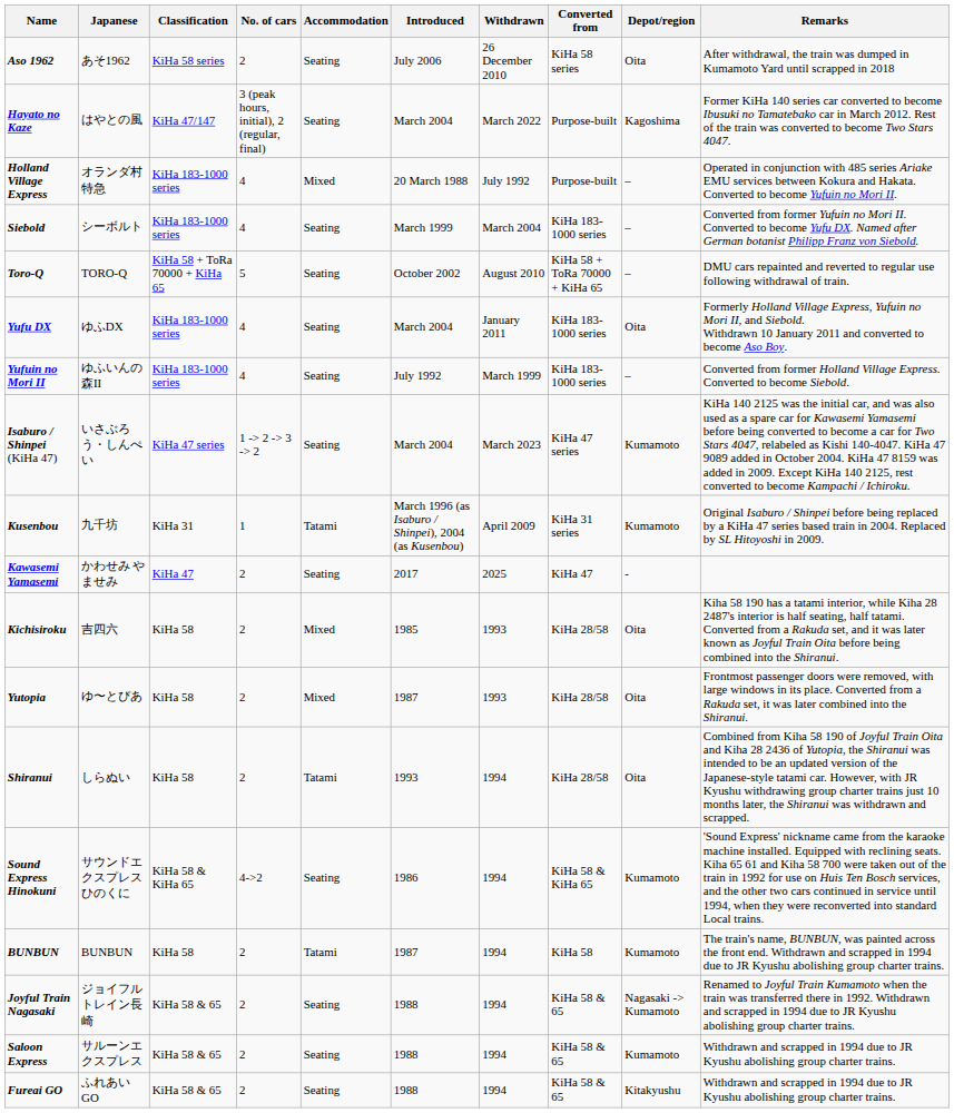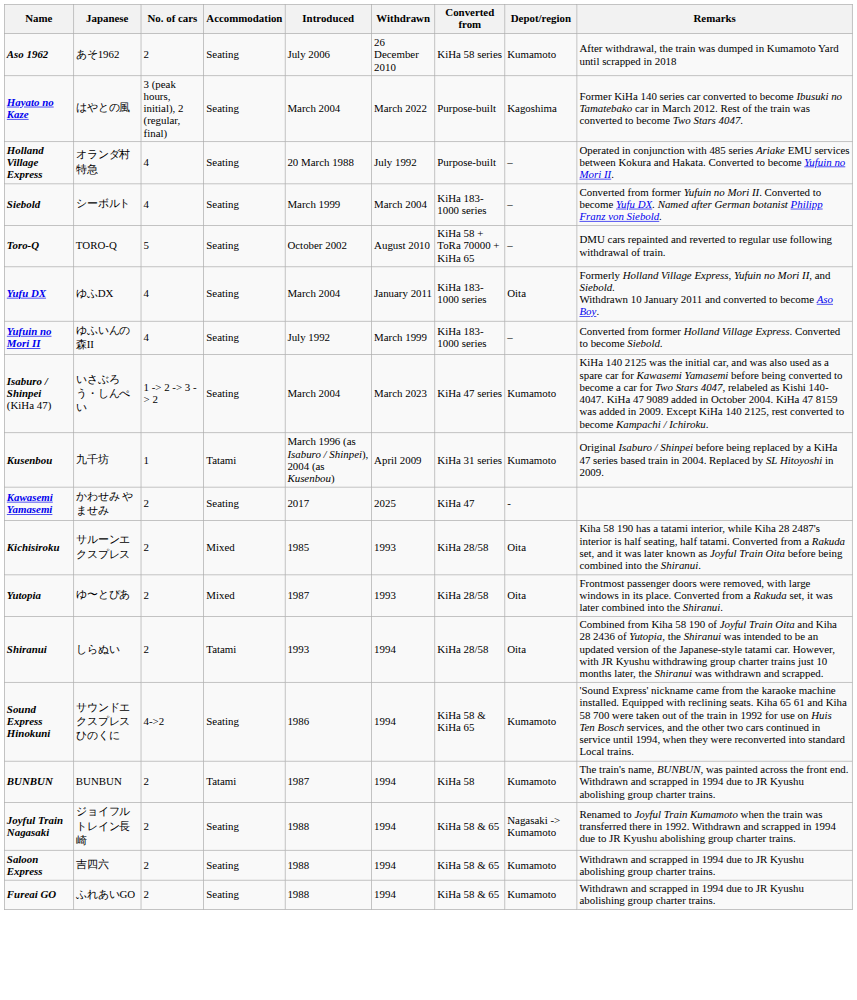 <table class="wikitable">
 <tr>
 <th>Name</th>
 <th>Japanese</th>
-<th>Classification</th>
 <th>No. of cars</th>
 <th>Accommodation</th>
 <th>Introduced</th>
 <th>Withdrawn</th>
 <th>Converted from</th>
 <th>Depot/region</th>
 <th>Remarks</th>
 </tr>
 <tr>
 <td><strong><em>Aso 1962</em></strong></td>
 <td>あそ1962</td>
-<td><a href='#'>KiHa 58 series</a></td>
 <td>2</td>
 <td>Seating</td>
 <td>July 2006</td>
 <td>26 December 2010</td>
 <td>KiHa 58 series</td>
-<td>Oita</td>
+<td>Kumamoto</td>
 <td>After withdrawal, the train was dumped in Kumamoto Yard until scrapped in 2018</td>
 </tr>
 <tr>
 <td><strong><em><a href='#'>Hayato no Kaze</a></em></strong></td>
 <td>はやとの風</td>
-<td><a href='#'>KiHa 47/147</a></td>
 <td>3 (peak hours, initial), 2 (regular, final)</td>
 <td>Seating</td>
 <td>March 2004</td>
 <td>March 2022</td>
 <td>Purpose-built</td>
 <td>Kagoshima</td>
 <td>Former KiHa 140 series car converted to become <em>Ibusuki no Tamatebako</em> car in March 2012. Rest of the train was converted to become <em>Two Stars 4047</em>.</td>
 </tr>
 <tr>
 <td><strong><em>Holland Village Express</em></strong></td>
 <td>オランダ村特急</td>
-<td><a href='#'>KiHa 183-1000 series</a></td>
 <td>4</td>
-<td>Mixed</td>
+<td>Seating</td>
 <td>20 March 1988</td>
 <td>July 1992</td>
 <td>Purpose-built</td>
 <td>–</td>
 <td>Operated in conjunction with 485 series <em>Ariake</em> EMU services between Kokura and Hakata. Converted to become <em><a href='#'>Yufuin no Mori II</a></em>.</td>
 </tr>
 <tr>
 <td><strong><em>Siebold</em></strong></td>
 <td>シーボルト</td>
-<td><a href='#'>KiHa 183-1000 series</a></td>
 <td>4</td>
 <td>Seating</td>
 <td>March 1999</td>
 <td>March 2004</td>
 <td>KiHa 183-1000 series</td>
 <td>–</td>
 <td>Converted from former <em>Yufuin no Mori II</em>. Converted to become <em><a href='#'>Yufu DX</a>. Named after German botanist <a href='#'>Philipp Franz von Siebold</a>.</em></td>
 </tr>
 <tr>
 <td><strong><em>Toro-Q</em></strong></td>
 <td>TORO-Q</td>
-<td><a href='#'>KiHa 58</a> + ToRa 70000 + <a href='#'>KiHa 65</a></td>
 <td>5</td>
 <td>Seating</td>
 <td>October 2002</td>
 <td>August 2010</td>
 <td>KiHa 58 + ToRa 70000 + KiHa 65</td>
 <td>–</td>
 <td>DMU cars repainted and reverted to regular use following withdrawal of train.</td>
 </tr>
 <tr>
 <td><strong><em><a href='#'>Yufu DX</a></em></strong></td>
 <td>ゆふDX</td>
-<td><a href='#'>KiHa 183-1000 series</a></td>
 <td>4</td>
 <td>Seating</td>
 <td>March 2004</td>
 <td>January 2011</td>
 <td>KiHa 183-1000 series</td>
 <td>Oita</td>
 <td>Formerly <em>Holland Village Express</em>, <em>Yufuin no Mori II</em>, and <em>Siebold</em>.<br>Withdrawn 10 January 2011 and converted to become <em><a href='#'>Aso Boy</a></em>.</td>
 </tr>
 <tr>
 <td><strong><em><a href='#'>Yufuin no Mori II</a></em></strong></td>
 <td>ゆふいんの森II</td>
-<td><a href='#'>KiHa 183-1000 series</a></td>
 <td>4</td>
 <td>Seating</td>
 <td>July 1992</td>
 <td>March 1999</td>
 <td>KiHa 183-1000 series</td>
 <td>–</td>
 <td>Converted from former <em>Holland Village Express</em>. Converted to become <em>Siebold</em>.</td>
 </tr>
 <tr>
 <td><strong><em>Isaburo / Shinpei</em></strong> (KiHa 47)</td>
 <td>いさぶろう・しんぺい</td>
-<td><a href='#'>KiHa 47 series</a></td>
 <td>1 -> 2 -> 3 -> 2</td>
 <td>Seating</td>
 <td>March 2004</td>
 <td>March 2023</td>
 <td>KiHa 47 series</td>
 <td>Kumamoto</td>
 <td>KiHa 140 2125 was the initial car, and was also used as a spare car for <em>Kawasemi Yamasemi</em> before being converted to become a car for <em>Two Stars 4047</em>, relabeled as Kishi 140-4047. KiHa 47 9089 added in October 2004. KiHa 47 8159 was added in 2009. Except KiHa 140 2125, rest converted to become <em>Kampachi / Ichiroku</em>.</td>
 </tr>
 <tr>
 <td><strong><em>Kusenbou</em></strong></td>
 <td>九千坊</td>
-<td>KiHa 31</td>
 <td>1</td>
 <td>Tatami</td>
 <td>March 1996 (as <em>Isaburo / Shinpei</em>), 2004 (as <em>Kusenbou</em>)</td>
 <td>April 2009</td>
 <td>KiHa 31 series</td>
 <td>Kumamoto</td>
 <td>Original <em>Isaburo / Shinpei</em> before being replaced by a KiHa 47 series based train in 2004. Replaced by <em>SL Hitoyoshi</em> in 2009.</td>
 </tr>
 <tr>
 <td><strong><em><a href='#'>Kawasemi Yamasemi</a></em></strong></td>
 <td>かわせみ やませみ</td>
-<td><a href='#'>KiHa 47</a></td>
 <td>2</td>
 <td>Seating</td>
 <td>2017</td>
 <td>2025</td>
 <td>KiHa 47</td>
 <td>-</td>
 <td></td>
 </tr>
 <tr>
 <td><strong><em>Kichisiroku</em></strong></td>
-<td>吉四六</td>
-<td>KiHa 58</td>
+<td>サルーンエクスプレス</td>
 <td>2</td>
 <td>Mixed</td>
 <td>1985</td>
 <td>1993</td>
 <td>KiHa 28/58</td>
 <td>Oita</td>
 <td>Kiha 58 190 has a tatami interior, while Kiha 28 2487's interior is half seating, half tatami. Converted from a <em>Rakuda</em> set, and it was later known as <em>Joyful Train Oita</em> before being combined into the <em>Shiranui</em>.</td>
 </tr>
 <tr>
 <td><strong><em>Yutopia</em></strong></td>
 <td>ゆ〜とぴあ</td>
-<td>KiHa 58</td>
 <td>2</td>
 <td>Mixed</td>
 <td>1987</td>
 <td>1993</td>
 <td>KiHa 28/58</td>
 <td>Oita</td>
 <td>Frontmost passenger doors were removed, with large windows in its place. Converted from a <em>Rakuda</em> set, it was later combined into the <em>Shiranui</em>.</td>
 </tr>
 <tr>
 <td><strong><em>Shiranui</em></strong></td>
 <td>しらぬい</td>
-<td>KiHa 58</td>
 <td>2</td>
 <td>Tatami</td>
 <td>1993</td>
 <td>1994</td>
 <td>KiHa 28/58</td>
 <td>Oita</td>
 <td>Combined from Kiha 58 190 of <em>Joyful Train Oita</em> and Kiha 28 2436 of <em>Yutopia</em>, the <em>Shiranui</em> was intended to be an updated version of the Japanese-style tatami car. However, with JR Kyushu withdrawing group charter trains just 10 months later, the <em>Shiranui</em> was withdrawn and scrapped.</td>
 </tr>
 <tr>
 <td><strong><em>Sound Express Hinokuni</em></strong></td>
 <td>サウンドエクスプレスひのくに</td>
-<td>KiHa 58 & KiHa 65</td>
 <td>4->2</td>
 <td>Seating</td>
 <td>1986</td>
 <td>1994</td>
 <td>KiHa 58 & KiHa 65</td>
 <td>Kumamoto</td>
 <td>'Sound Express' nickname came from the karaoke machine installed. Equipped with reclining seats. Kiha 65 61 and Kiha 58 700 were taken out of the train in 1992 for use on <em>Huis Ten Bosch</em> services, and the other two cars continued in service until 1994, when they were reconverted into standard Local trains.</td>
 </tr>
 <tr>
 <td><strong><em>BUNBUN</em></strong></td>
 <td>BUNBUN</td>
-<td>KiHa 58</td>
 <td>2</td>
 <td>Tatami</td>
 <td>1987</td>
 <td>1994</td>
 <td>KiHa 58</td>
 <td>Kumamoto</td>
 <td>The train's name, <em>BUNBUN</em>, was painted across the front end. Withdrawn and scrapped in 1994 due to JR Kyushu abolishing group charter trains.</td>
 </tr>
 <tr>
 <td><strong><em>Joyful Train Nagasaki</em></strong></td>
 <td>ジョイフルトレイン長崎</td>
-<td>KiHa 58 & 65</td>
 <td>2</td>
 <td>Seating</td>
 <td>1988</td>
 <td>1994</td>
 <td>KiHa 58 & 65</td>
 <td>Nagasaki -> Kumamoto</td>
 <td>Renamed to <em>Joyful Train Kumamoto</em> when the train was transferred there in 1992. Withdrawn and scrapped in 1994 due to JR Kyushu abolishing group charter trains.</td>
 </tr>
 <tr>
 <td><strong><em>Saloon Express</em></strong></td>
-<td>サルーンエクスプレス</td>
-<td>KiHa 58 & 65</td>
+<td>吉四六</td>
 <td>2</td>
 <td>Seating</td>
 <td>1988</td>
 <td>1994</td>
 <td>KiHa 58 & 65</td>
 <td>Kumamoto</td>
 <td>Withdrawn and scrapped in 1994 due to JR Kyushu abolishing group charter trains.</td>
 </tr>
 <tr>
 <td><strong><em>Fureai GO</em></strong></td>
 <td>ふれあいGO</td>
-<td>KiHa 58 & 65</td>
 <td>2</td>
 <td>Seating</td>
 <td>1988</td>
 <td>1994</td>
 <td>KiHa 58 & 65</td>
-<td>Kitakyushu</td>
+<td>Kumamoto</td>
 <td>Withdrawn and scrapped in 1994 due to JR Kyushu abolishing group charter trains.</td>
 </tr>
 </table>
